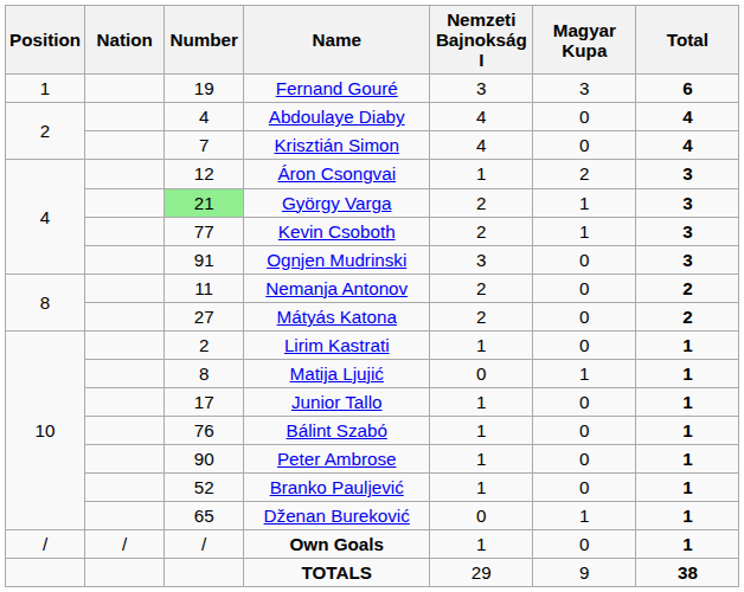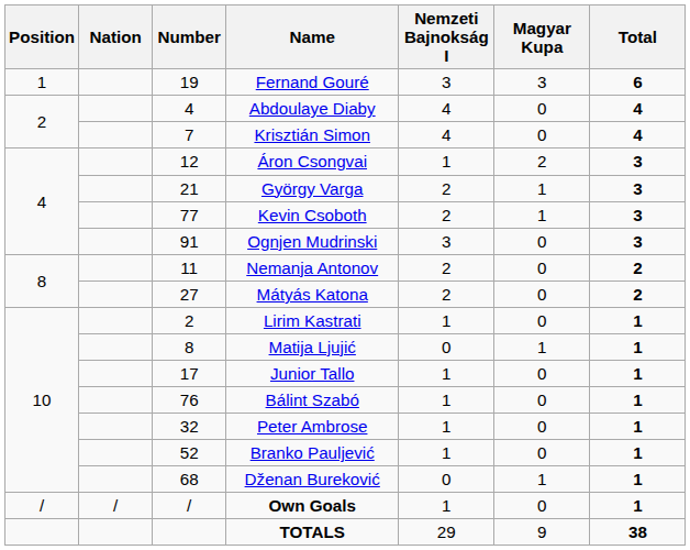 <table class="wikitable" style="font-size: 95%; text-align: center;">
 <tr>
 <th width=60>Position</th>
 <th width=60>Nation</th>
 <th width=60>Number</th>
 <th width=150>Name</th>
 <th width=80>Nemzeti Bajnokság I</th>
 <th width=80>Magyar Kupa</th>
 <th width=80>Total</th>
 </tr>
 <tr>
 <td>1</td>
 <td></td>
 <td>19</td>
 <td><a href='#'>Fernand Gouré</a></td>
 <td>3</td>
 <td>3</td>
 <td><strong>6</strong></td>
 </tr>
 <tr>
 <td rowspan="2">2</td>
 <td></td>
 <td>4</td>
 <td><a href='#'>Abdoulaye Diaby</a></td>
 <td>4</td>
 <td>0</td>
 <td><strong>4</strong></td>
 </tr>
 <tr>
 <td></td>
 <td>7</td>
 <td><a href='#'>Krisztián Simon</a></td>
 <td>4</td>
 <td>0</td>
 <td><strong>4</strong></td>
 </tr>
 <tr>
 <td rowspan="4">4</td>
 <td></td>
 <td>12</td>
 <td><a href='#'>Áron Csongvai</a></td>
 <td>1</td>
 <td>2</td>
 <td><strong>3</strong></td>
 </tr>
 <tr>
 <td></td>
-<td style="background: lightgreen;">21</td>
+<td>21</td>
 <td><a href='#'>György Varga</a></td>
 <td>2</td>
 <td>1</td>
 <td><strong>3</strong></td>
 </tr>
 <tr>
 <td></td>
 <td>77</td>
 <td><a href='#'>Kevin Csoboth</a></td>
 <td>2</td>
 <td>1</td>
 <td><strong>3</strong></td>
 </tr>
 <tr>
 <td></td>
 <td>91</td>
 <td><a href='#'>Ognjen Mudrinski</a></td>
 <td>3</td>
 <td>0</td>
 <td><strong>3</strong></td>
 </tr>
 <tr>
 <td rowspan="2">8</td>
 <td></td>
 <td>11</td>
 <td><a href='#'>Nemanja Antonov</a></td>
 <td>2</td>
 <td>0</td>
 <td><strong>2</strong></td>
 </tr>
 <tr>
 <td></td>
 <td>27</td>
 <td><a href='#'>Mátyás Katona</a></td>
 <td>2</td>
 <td>0</td>
 <td><strong>2</strong></td>
 </tr>
 <tr>
 <td rowspan="7">10</td>
 <td></td>
 <td>2</td>
 <td><a href='#'>Lirim Kastrati</a></td>
 <td>1</td>
 <td>0</td>
 <td><strong>1</strong></td>
 </tr>
 <tr>
 <td></td>
 <td>8</td>
 <td><a href='#'>Matija Ljujić</a></td>
 <td>0</td>
 <td>1</td>
 <td><strong>1</strong></td>
 </tr>
 <tr>
 <td></td>
 <td>17</td>
 <td><a href='#'>Junior Tallo</a></td>
 <td>1</td>
 <td>0</td>
 <td><strong>1</strong></td>
 </tr>
 <tr>
 <td></td>
 <td>76</td>
 <td><a href='#'>Bálint Szabó</a></td>
 <td>1</td>
 <td>0</td>
 <td><strong>1</strong></td>
 </tr>
 <tr>
 <td></td>
-<td>90</td>
+<td>32</td>
 <td><a href='#'>Peter Ambrose</a></td>
 <td>1</td>
 <td>0</td>
 <td><strong>1</strong></td>
 </tr>
 <tr>
 <td></td>
 <td>52</td>
 <td><a href='#'>Branko Pauljević</a></td>
 <td>1</td>
 <td>0</td>
 <td><strong>1</strong></td>
 </tr>
 <tr>
 <td></td>
-<td>65</td>
+<td>68</td>
 <td><a href='#'>Dženan Bureković</a></td>
 <td>0</td>
 <td>1</td>
 <td><strong>1</strong></td>
 </tr>
 <tr>
 <td>/</td>
 <td>/</td>
 <td>/</td>
 <td><strong>Own Goals</strong></td>
 <td>1</td>
 <td>0</td>
 <td><strong>1</strong></td>
 </tr>
 <tr>
 <td></td>
 <td></td>
 <td></td>
 <td><strong>TOTALS</strong></td>
 <td>29</td>
 <td>9</td>
 <td><strong>38</strong></td>
 </tr>
 </table>
